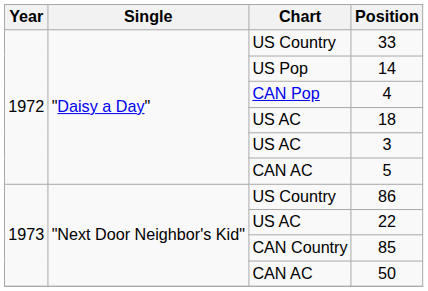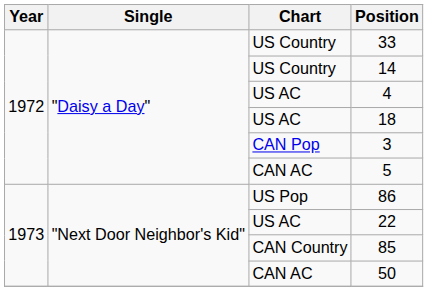 <table class="wikitable">
 <tr>
 <th>Year</th>
 <th>Single</th>
 <th>Chart</th>
 <th>Position</th>
 </tr>
 <tr>
 <td rowspan="6">1972</td>
 <td rowspan="6">"<a href='#'>Daisy a Day</a>"</td>
 <td>US Country</td>
 <td align="center">33</td>
 </tr>
 <tr>
-<td>US Pop</td>
+<td>US Country</td>
 <td align="center">14</td>
 </tr>
 <tr>
-<td><a href='#'>CAN Pop</a></td>
+<td>US AC</td>
 <td align="center">4</td>
 </tr>
 <tr>
 <td>US AC</td>
 <td align="center">18</td>
 </tr>
 <tr>
-<td>US AC</td>
+<td><a href='#'>CAN Pop</a></td>
 <td align="center">3</td>
 </tr>
 <tr>
 <td>CAN AC</td>
 <td align="center">5</td>
 </tr>
 <tr>
 <td rowspan="4">1973</td>
 <td rowspan="4">"Next Door Neighbor's Kid"</td>
-<td>US Country</td>
+<td>US Pop</td>
 <td align="center">86</td>
 </tr>
 <tr>
 <td>US AC</td>
 <td align="center">22</td>
 </tr>
 <tr>
 <td>CAN Country</td>
 <td align="center">85</td>
 </tr>
 <tr>
 <td>CAN AC</td>
 <td align="center">50</td>
 </tr>
 <tr>
 </tr>
 </table>
